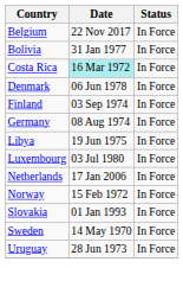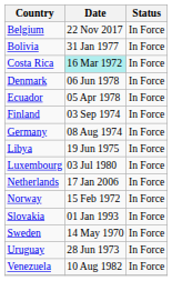 <table class="wikitable">
 <tr>
 <th>Country</th>
 <th>Date</th>
 <th>Status</th>
 </tr>
 <tr>
 <td><a href='#'>Belgium</a></td>
 <td>22 Nov 2017</td>
 <td>In Force</td>
 </tr>
 <tr>
 <td><a href='#'>Bolivia</a></td>
 <td>31 Jan 1977</td>
 <td>In Force</td>
 </tr>
 <tr>
 <td><a href='#'>Costa Rica</a></td>
 <td style="background: paleturquoise;">16 Mar 1972</td>
 <td>In Force</td>
 </tr>
 <tr>
 <td><a href='#'>Denmark</a></td>
 <td>06 Jun 1978</td>
+<td>In Force</td>
+</tr>
+<tr>
+<td><a href='#'>Ecuador</a></td>
+<td>05 Apr 1978</td>
 <td>In Force</td>
 </tr>
 <tr>
 <td><a href='#'>Finland</a></td>
 <td>03 Sep 1974</td>
 <td>In Force</td>
 </tr>
 <tr>
 <td><a href='#'>Germany</a></td>
 <td>08 Aug 1974</td>
 <td>In Force</td>
 </tr>
 <tr>
 <td><a href='#'>Libya</a></td>
 <td>19 Jun 1975</td>
 <td>In Force</td>
 </tr>
 <tr>
 <td><a href='#'>Luxembourg</a></td>
 <td>03 Jul 1980</td>
 <td>In Force</td>
 </tr>
 <tr>
 <td><a href='#'>Netherlands</a></td>
 <td>17 Jan 2006</td>
 <td>In Force</td>
 </tr>
 <tr>
 <td><a href='#'>Norway</a></td>
 <td>15 Feb 1972</td>
 <td>In Force</td>
 </tr>
 <tr>
 <td><a href='#'>Slovakia</a></td>
 <td>01 Jan 1993</td>
 <td>In Force</td>
 </tr>
 <tr>
 <td><a href='#'>Sweden</a></td>
 <td>14 May 1970</td>
 <td>In Force</td>
 </tr>
 <tr>
 <td><a href='#'>Uruguay</a></td>
 <td>28 Jun 1973</td>
 <td>In Force</td>
 </tr>
 <tr>
+<td><a href='#'>Venezuela</a></td>
+<td>10 Aug 1982</td>
+<td>In Force</td>
+</tr>
+<tr>
 </tr>
 </table>
